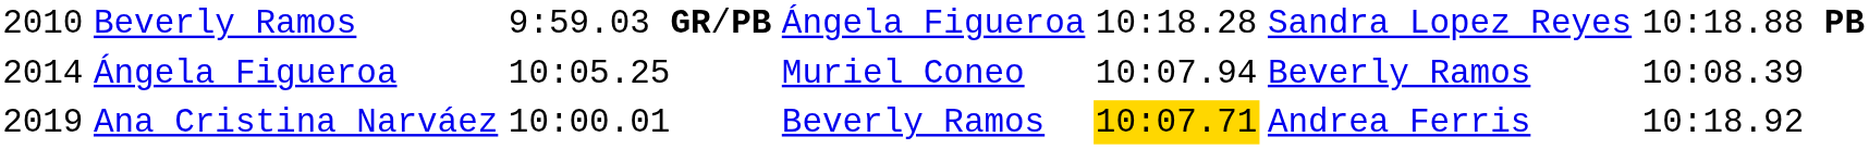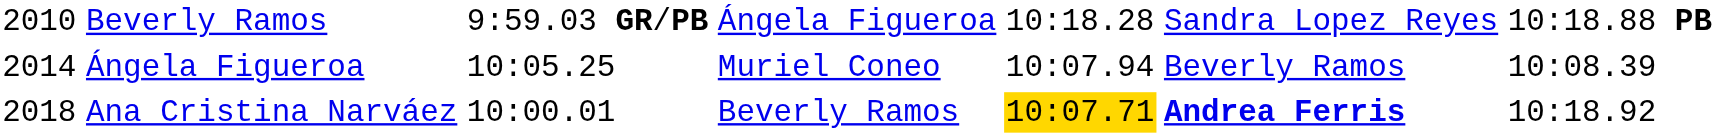 <table>
 <tr>
 <td>2010</td>
 <td><a href='#'>Beverly Ramos</a><br></td>
 <td>9:59.03 <strong>GR</strong>/<strong>PB</strong></td>
 <td><a href='#'>Ángela Figueroa</a><br></td>
 <td>10:18.28</td>
 <td><a href='#'>Sandra Lopez Reyes</a><br></td>
 <td>10:18.88 <strong>PB</strong></td>
 </tr>
 <tr>
 <td>2014</td>
 <td><a href='#'>Ángela Figueroa</a><br></td>
 <td>10:05.25</td>
 <td><a href='#'>Muriel Coneo</a><br></td>
 <td>10:07.94</td>
 <td><a href='#'>Beverly Ramos</a><br></td>
 <td>10:08.39</td>
 </tr>
 <tr>
-<td>2019</td>
+<td>2018</td>
 <td><a href='#'>Ana Cristina Narváez</a><br></td>
 <td>10:00.01 </td>
 <td><a href='#'>Beverly Ramos</a><br></td>
 <td style="background: gold;">10:07.71</td>
-<td><a href='#'>Andrea Ferris</a><br></td>
+<td><strong><a href='#'>Andrea Ferris</a><br></strong></td>
 <td>10:18.92 </td>
 </tr>
 </table>
